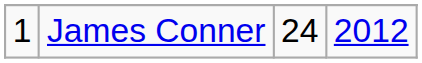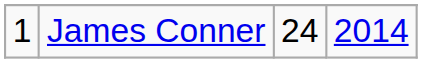 <table class="wikitable">
 <tr>
 </tr>
 <tr>
 <td>1</td>
 <td><a href='#'>James Conner</a></td>
 <td>24</td>
-<td><a href='#'>2012</a></td>
+<td><a href='#'>2014</a></td>
 </tr>
 </table>
